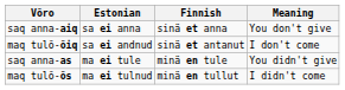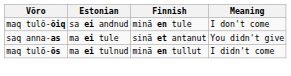 <table class="wikitable">
 <tr>
 <th>Võro</th>
 <th>Estonian</th>
 <th>Finnish</th>
 <th>Meaning</th>
 </tr>
 <tr>
-<td>saq anna-<strong>aiq</strong></td>
-<td>sa <strong>ei</strong> anna</td>
-<td>sinä <strong>et</strong> anna</td>
-<td>You don't give</td>
-</tr>
-<tr>
 <td>maq tulõ-<strong>õiq</strong></td>
 <td>sa <strong>ei</strong> andnud</td>
-<td>sinä <strong>et</strong> antanut</td>
+<td>minä <strong>en</strong> tule</td>
 <td>I don't come</td>
 </tr>
 <tr>
 <td>saq anna-<strong>as</strong></td>
 <td>ma <strong>ei</strong> tule</td>
-<td>minä <strong>en</strong> tule</td>
+<td>sinä <strong>et</strong> antanut</td>
 <td>You didn't give</td>
 </tr>
 <tr>
 <td>maq tulõ-<strong>õs</strong></td>
 <td>ma <strong>ei</strong> tulnud</td>
 <td>minä <strong>en</strong> tullut</td>
 <td>I didn't come</td>
 </tr>
 </table>
